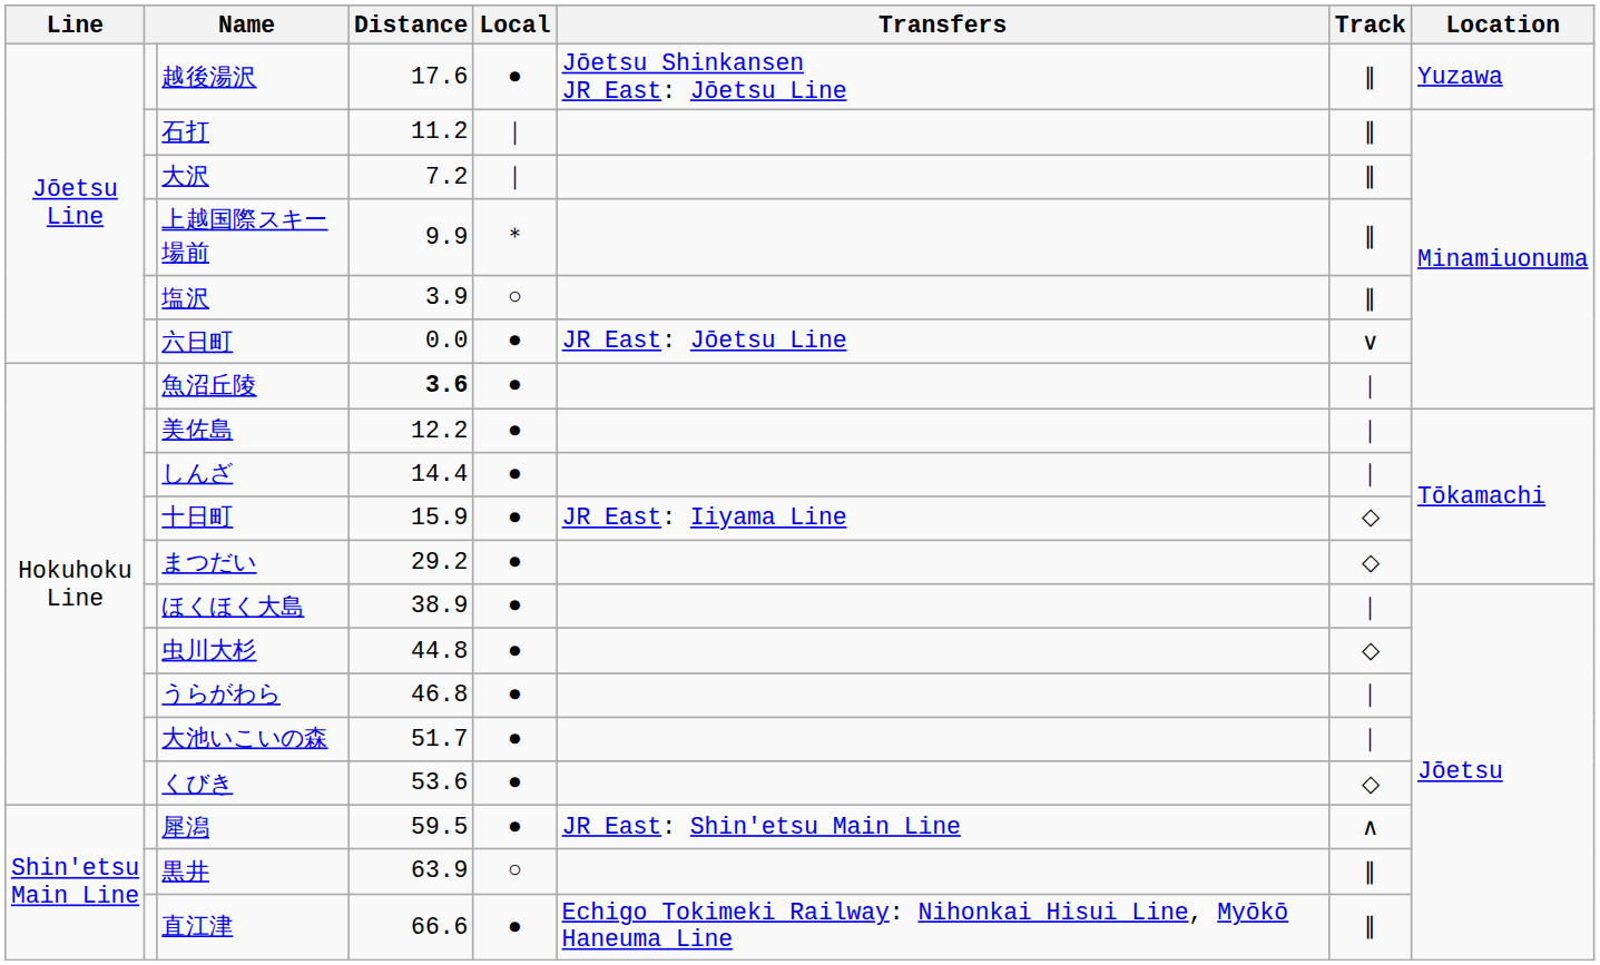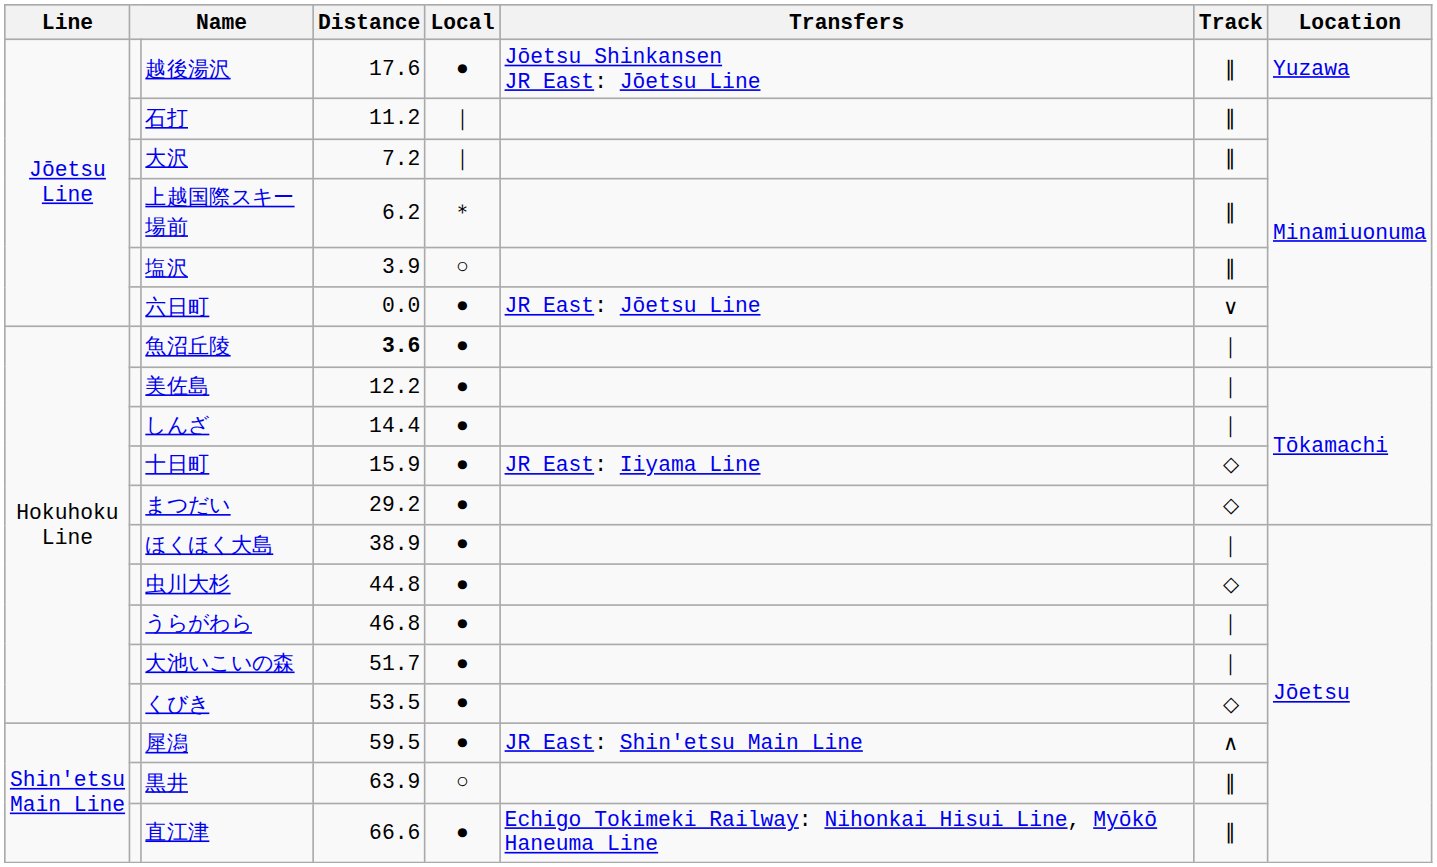 <table class="wikitable" rules="all">
 <tr>
 <th>Line</th>
 <th colspan="2">Name</th>
 <th>Distance</th>
 <th>Local</th>
 <th>Transfers</th>
 <th>Track</th>
 <th>Location</th>
 </tr>
 <tr>
 <td rowspan="6" style="text-align:center; width:1em;"><a href='#'>Jōetsu Line</a></td>
 <td></td>
 <td><a href='#'>越後湯沢</a></td>
 <td style="text-align:right;">17.6</td>
 <td style="text-align:center;">●</td>
 <td> <a href='#'>Jōetsu Shinkansen</a><br><a href='#'>JR East</a>:  <a href='#'>Jōetsu Line</a> </td>
 <td style="text-align:center;">∥</td>
 <td style="white-space:nowrap;"><a href='#'>Yuzawa</a></td>
 </tr>
 <tr>
 <td></td>
 <td><a href='#'>石打</a></td>
 <td style="text-align:right;">11.2</td>
 <td style="text-align:center;">｜</td>
 <td> </td>
 <td style="text-align:center;">∥</td>
 <td rowspan="6"><a href='#'>Minamiuonuma</a></td>
 </tr>
 <tr>
 <td></td>
 <td><a href='#'>大沢</a></td>
 <td style="text-align:right;">7.2</td>
 <td style="text-align:center;">｜</td>
 <td> </td>
 <td style="text-align:center;">∥</td>
 </tr>
 <tr>
 <td></td>
 <td><a href='#'>上越国際スキー場前</a></td>
-<td style="text-align:right;">9.9</td>
+<td style="text-align:right;">6.2</td>
 <td style="text-align:center;">＊</td>
 <td> </td>
 <td style="text-align:center;">∥</td>
 </tr>
 <tr>
 <td></td>
 <td><a href='#'>塩沢</a></td>
 <td style="text-align:right;">3.9</td>
 <td style="text-align:center;">○</td>
 <td> </td>
 <td style="text-align:center;">∥</td>
 </tr>
 <tr>
 <td></td>
 <td><a href='#'>六日町</a></td>
 <td style="text-align:right;">0.0</td>
 <td style="text-align:center;">●</td>
 <td><a href='#'>JR East</a>:  <a href='#'>Jōetsu Line</a> </td>
 <td style="text-align:center;">∨</td>
 </tr>
 <tr>
 <td rowspan="10" style="text-align:center; width:1em;">Hokuhoku Line</td>
 <td></td>
 <td><a href='#'>魚沼丘陵</a></td>
 <td style="text-align:right;"><strong>3.6</strong></td>
 <td style="text-align:center;">●</td>
 <td> </td>
 <td style="text-align:center;">｜</td>
 </tr>
 <tr>
 <td></td>
 <td><a href='#'>美佐島</a></td>
 <td style="text-align:right;">12.2</td>
 <td style="text-align:center;">●</td>
 <td> </td>
 <td style="text-align:center;">｜</td>
 <td rowspan="4"><a href='#'>Tōkamachi</a></td>
 </tr>
 <tr>
 <td></td>
 <td><a href='#'>しんざ</a></td>
 <td style="text-align:right;">14.4</td>
 <td style="text-align:center;">●</td>
 <td> </td>
 <td style="text-align:center;">｜</td>
 </tr>
 <tr>
 <td></td>
 <td><a href='#'>十日町</a></td>
 <td style="text-align:right;">15.9</td>
 <td style="text-align:center;">●</td>
 <td><a href='#'>JR East</a>:  <a href='#'>Iiyama Line</a></td>
 <td style="text-align:center;">◇</td>
 </tr>
 <tr>
 <td></td>
 <td><a href='#'>まつだい</a></td>
 <td style="text-align:right;">29.2</td>
 <td style="text-align:center;">●</td>
 <td> </td>
 <td style="text-align:center;">◇</td>
 </tr>
 <tr>
 <td></td>
 <td><a href='#'>ほくほく大島</a></td>
 <td style="text-align:right;">38.9</td>
 <td style="text-align:center;">●</td>
 <td> </td>
 <td style="text-align:center;">｜</td>
 <td rowspan="9"><a href='#'>Jōetsu</a></td>
 </tr>
 <tr>
 <td></td>
 <td><a href='#'>虫川大杉</a></td>
 <td style="text-align:right;">44.8</td>
 <td style="text-align:center;">●</td>
 <td> </td>
 <td style="text-align:center;">◇</td>
 </tr>
 <tr>
 <td></td>
 <td><a href='#'>うらがわら</a></td>
 <td style="text-align:right;">46.8</td>
 <td style="text-align:center;">●</td>
 <td> </td>
 <td style="text-align:center;">｜</td>
 </tr>
 <tr>
 <td></td>
 <td><a href='#'>大池いこいの森</a></td>
 <td style="text-align:right;">51.7</td>
 <td style="text-align:center;">●</td>
 <td> </td>
 <td style="text-align:center;">｜</td>
 </tr>
 <tr>
 <td></td>
 <td><a href='#'>くびき</a></td>
-<td style="text-align:right;">53.6</td>
+<td style="text-align:right;">53.5</td>
 <td style="text-align:center;">●</td>
 <td> </td>
 <td style="text-align:center;">◇</td>
 </tr>
 <tr>
 <td rowspan="3" style="text-align:center; width:1em;"><a href='#'>Shin'etsu Main Line</a></td>
 <td></td>
 <td><a href='#'>犀潟</a></td>
 <td style="text-align:right;">59.5</td>
 <td style="text-align:center;">●</td>
 <td><a href='#'>JR East</a>:  <a href='#'>Shin'etsu Main Line</a> </td>
 <td style="text-align:center;">∧</td>
 </tr>
 <tr>
 <td></td>
 <td><a href='#'>黒井</a></td>
 <td style="text-align:right;">63.9</td>
 <td style="text-align:center;">○</td>
 <td> </td>
 <td style="text-align:center;">∥</td>
 </tr>
 <tr>
 <td></td>
 <td><a href='#'>直江津</a></td>
 <td style="text-align:right;">66.6</td>
 <td style="text-align:center;">●</td>
 <td><a href='#'>Echigo Tokimeki Railway</a>:  <a href='#'>Nihonkai Hisui Line</a>,  <a href='#'>Myōkō Haneuma Line</a></td>
 <td style="text-align:center;">∥</td>
 </tr>
 </table>
